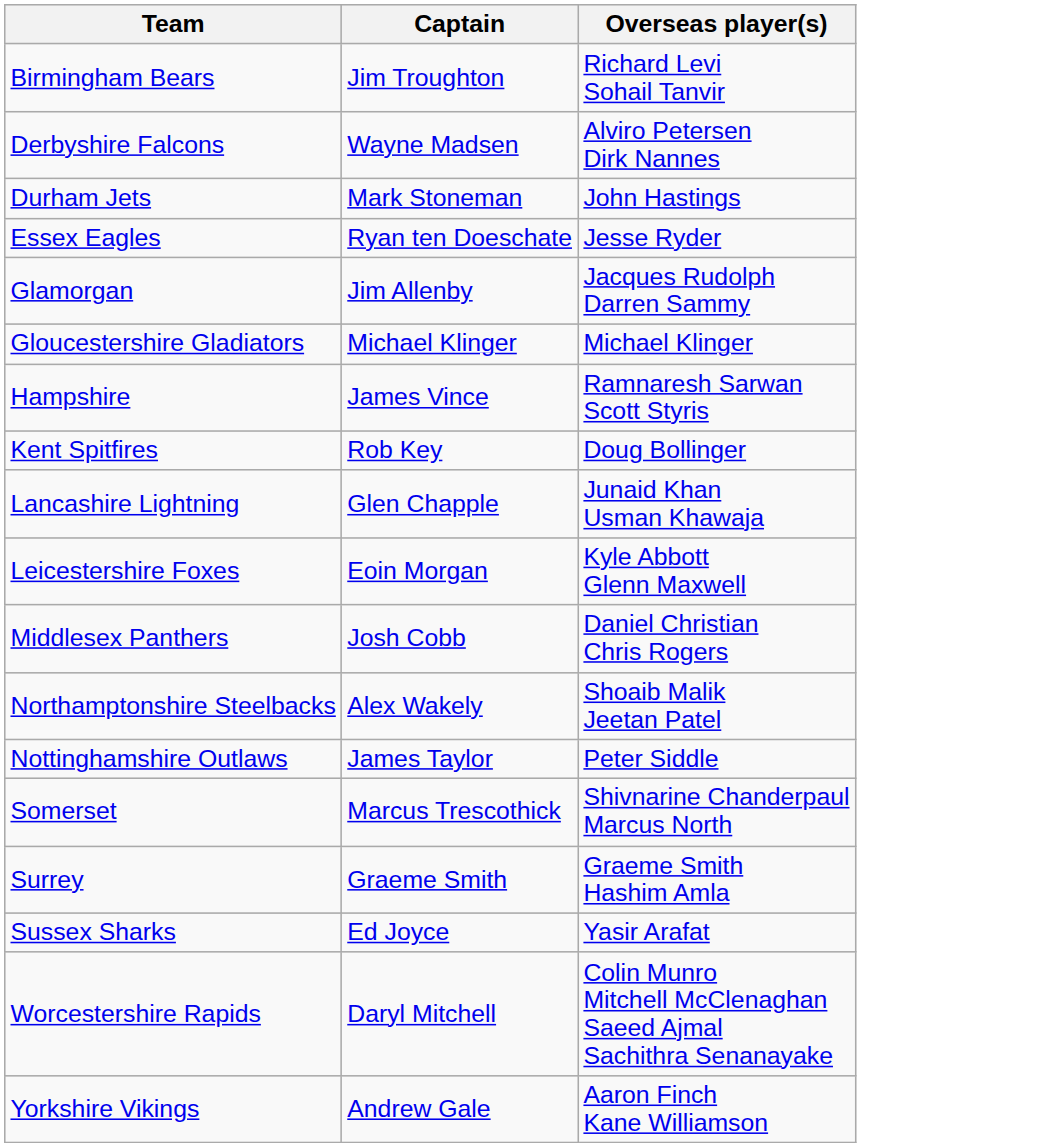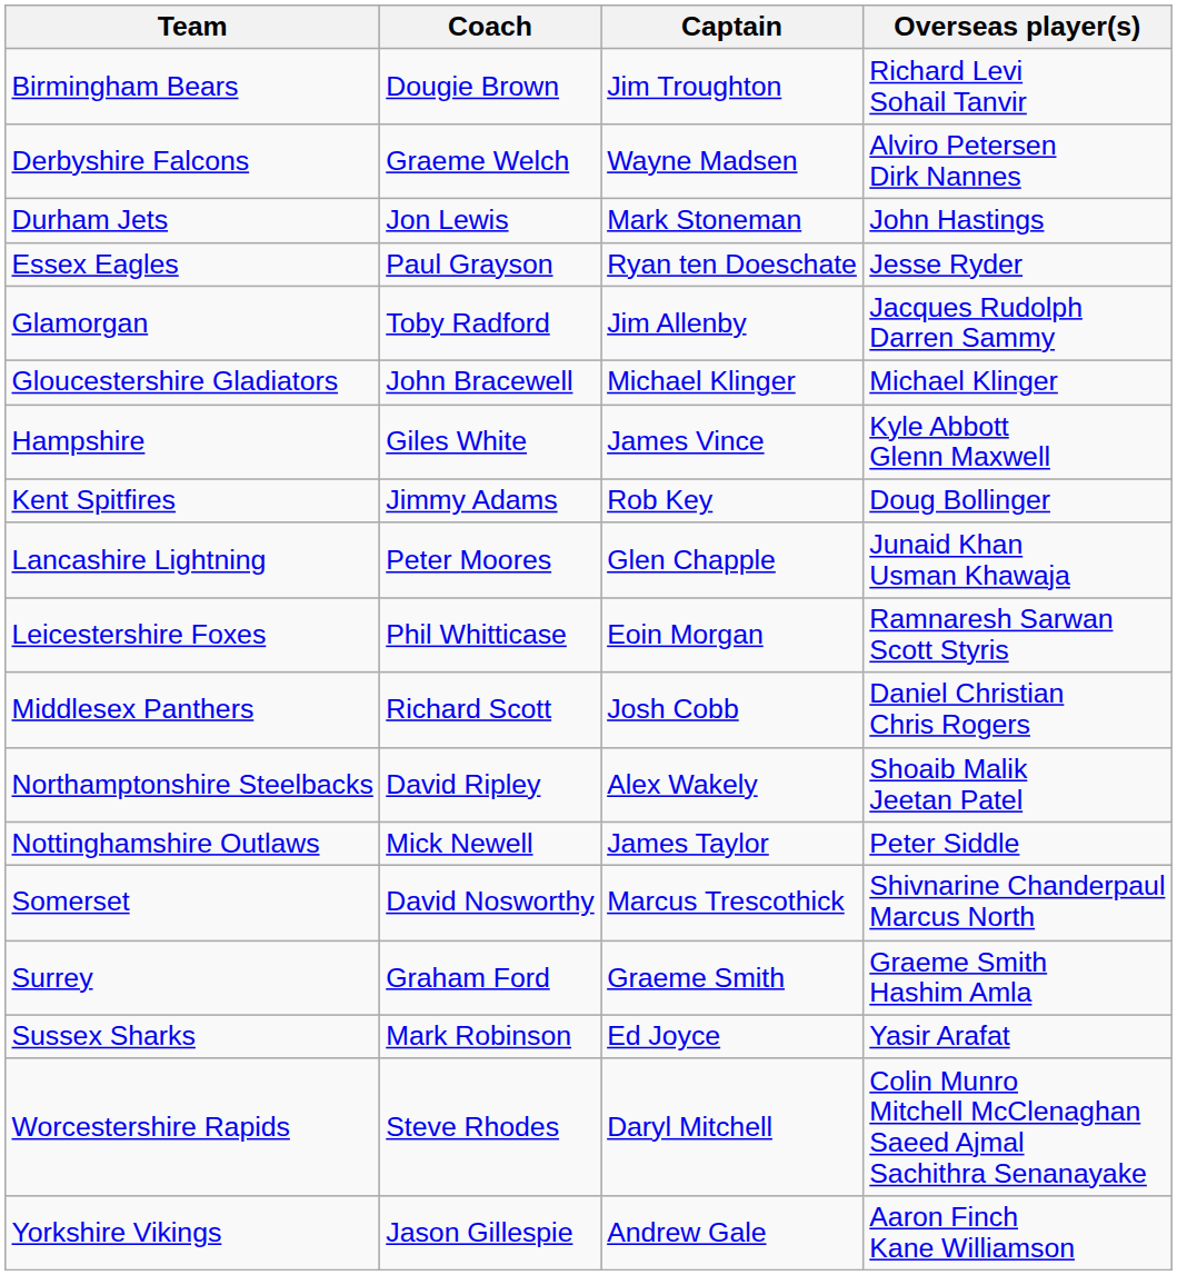 <table class="wikitable sortable">
 <tr>
 <th>Team</th>
+<th>Coach</th>
 <th>Captain</th>
 <th>Overseas player(s)</th>
 </tr>
 <tr>
 <td><a href='#'>Birmingham Bears</a></td>
+<td> <a href='#'>Dougie Brown</a></td>
 <td> <a href='#'>Jim Troughton</a></td>
 <td> <a href='#'>Richard Levi</a><br> <a href='#'>Sohail Tanvir</a></td>
 </tr>
 <tr>
 <td><a href='#'>Derbyshire Falcons</a></td>
+<td> <a href='#'>Graeme Welch</a></td>
 <td> <a href='#'>Wayne Madsen</a></td>
 <td> <a href='#'>Alviro Petersen</a><br> <a href='#'>Dirk Nannes</a></td>
 </tr>
 <tr>
 <td><a href='#'>Durham Jets</a></td>
+<td> <a href='#'>Jon Lewis</a></td>
 <td> <a href='#'>Mark Stoneman</a></td>
 <td> <a href='#'>John Hastings</a></td>
 </tr>
 <tr>
 <td><a href='#'>Essex Eagles</a></td>
+<td> <a href='#'>Paul Grayson</a></td>
 <td> <a href='#'>Ryan ten Doeschate</a></td>
 <td> <a href='#'>Jesse Ryder</a></td>
 </tr>
 <tr>
 <td><a href='#'>Glamorgan</a></td>
+<td> <a href='#'>Toby Radford</a></td>
 <td> <a href='#'>Jim Allenby</a></td>
 <td> <a href='#'>Jacques Rudolph</a><br> <a href='#'>Darren Sammy</a></td>
 </tr>
 <tr>
 <td><a href='#'>Gloucestershire Gladiators</a></td>
+<td> <a href='#'>John Bracewell</a></td>
 <td> <a href='#'>Michael Klinger</a></td>
 <td> <a href='#'>Michael Klinger</a></td>
 </tr>
 <tr>
 <td><a href='#'>Hampshire</a></td>
+<td> <a href='#'>Giles White</a></td>
 <td> <a href='#'>James Vince</a></td>
-<td> <a href='#'>Ramnaresh Sarwan</a><br> <a href='#'>Scott Styris</a></td>
+<td> <a href='#'>Kyle Abbott</a><br> <a href='#'>Glenn Maxwell</a></td>
 </tr>
 <tr>
 <td><a href='#'>Kent Spitfires</a></td>
+<td> <a href='#'>Jimmy Adams</a></td>
 <td> <a href='#'>Rob Key</a></td>
 <td> <a href='#'>Doug Bollinger</a></td>
 </tr>
 <tr>
 <td><a href='#'>Lancashire Lightning</a></td>
+<td> <a href='#'>Peter Moores</a></td>
 <td> <a href='#'>Glen Chapple</a></td>
 <td> <a href='#'>Junaid Khan</a><br> <a href='#'>Usman Khawaja</a></td>
 </tr>
 <tr>
 <td><a href='#'>Leicestershire Foxes</a></td>
+<td> <a href='#'>Phil Whitticase</a></td>
 <td> <a href='#'>Eoin Morgan</a></td>
-<td> <a href='#'>Kyle Abbott</a><br> <a href='#'>Glenn Maxwell</a></td>
+<td> <a href='#'>Ramnaresh Sarwan</a><br> <a href='#'>Scott Styris</a></td>
 </tr>
 <tr>
 <td><a href='#'>Middlesex Panthers</a></td>
+<td> <a href='#'>Richard Scott</a></td>
 <td> <a href='#'>Josh Cobb</a></td>
 <td> <a href='#'>Daniel Christian</a><br> <a href='#'>Chris Rogers</a></td>
 </tr>
 <tr>
 <td><a href='#'>Northamptonshire Steelbacks</a></td>
+<td> <a href='#'>David Ripley</a></td>
 <td> <a href='#'>Alex Wakely</a></td>
 <td> <a href='#'>Shoaib Malik</a><br> <a href='#'>Jeetan Patel</a></td>
 </tr>
 <tr>
 <td><a href='#'>Nottinghamshire Outlaws</a></td>
+<td> <a href='#'>Mick Newell</a></td>
 <td> <a href='#'>James Taylor</a></td>
 <td> <a href='#'>Peter Siddle</a></td>
 </tr>
 <tr>
 <td><a href='#'>Somerset</a></td>
+<td> <a href='#'>David Nosworthy</a></td>
 <td> <a href='#'>Marcus Trescothick</a></td>
 <td> <a href='#'>Shivnarine Chanderpaul</a><br> <a href='#'>Marcus North</a></td>
 </tr>
 <tr>
 <td><a href='#'>Surrey</a></td>
+<td> <a href='#'>Graham Ford</a></td>
 <td> <a href='#'>Graeme Smith</a></td>
 <td> <a href='#'>Graeme Smith</a><br> <a href='#'>Hashim Amla</a></td>
 </tr>
 <tr>
 <td><a href='#'>Sussex Sharks</a></td>
+<td> <a href='#'>Mark Robinson</a></td>
 <td> <a href='#'>Ed Joyce</a></td>
 <td> <a href='#'>Yasir Arafat</a></td>
 </tr>
 <tr>
 <td><a href='#'>Worcestershire Rapids</a></td>
+<td> <a href='#'>Steve Rhodes</a></td>
 <td> <a href='#'>Daryl Mitchell</a></td>
 <td> <a href='#'>Colin Munro</a><br> <a href='#'>Mitchell McClenaghan</a> <br>  <a href='#'>Saeed Ajmal</a><br>  <a href='#'>Sachithra Senanayake</a></td>
 </tr>
 <tr>
 <td><a href='#'>Yorkshire Vikings</a></td>
+<td> <a href='#'>Jason Gillespie</a></td>
 <td> <a href='#'>Andrew Gale</a></td>
 <td> <a href='#'>Aaron Finch</a><br> <a href='#'>Kane Williamson</a></td>
 </tr>
 </table>
